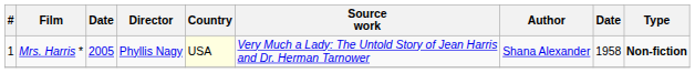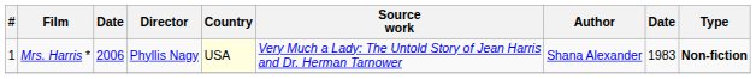 <table class="wikitable">
 <tr>
 <th>#</th>
 <th>Film</th>
 <th>Date</th>
 <th>Director</th>
 <th>Country</th>
 <th>Source<br>work</th>
 <th>Author</th>
 <th>Date</th>
 <th>Type</th>
 </tr>
 <tr>
 <td>1</td>
 <td><em><a href='#'>Mrs. Harris</a></em> *</td>
-<td><a href='#'>2005</a></td>
+<td><a href='#'>2006</a></td>
 <td><a href='#'>Phyllis Nagy</a></td>
 <td style="background: lightyellow;">USA</td>
 <td><em><a href='#'>Very Much a Lady: The Untold Story of Jean Harris<br>and Dr. Herman Tarnower</a></em> </td>
 <td><a href='#'>Shana Alexander</a></td>
-<td>1958</td>
+<td>1983</td>
 <td><strong>Non-fiction</strong></td>
 </tr>
 <tr>
 </tr>
 </table>
